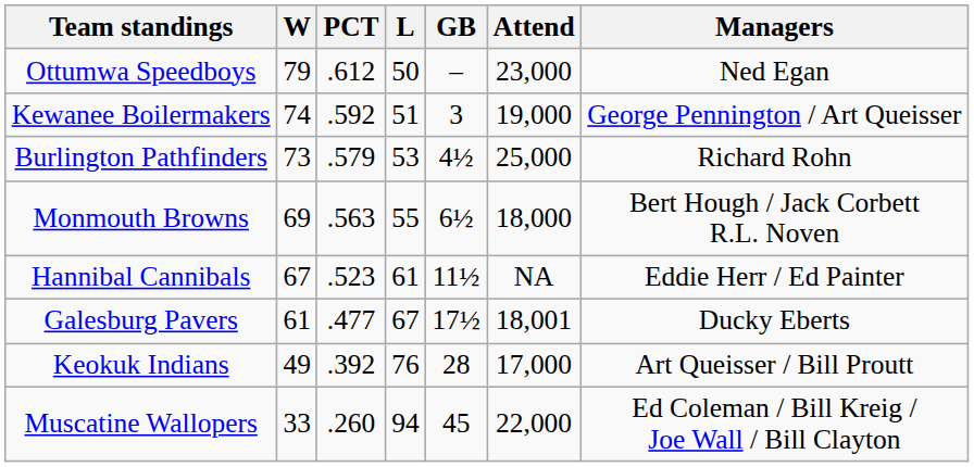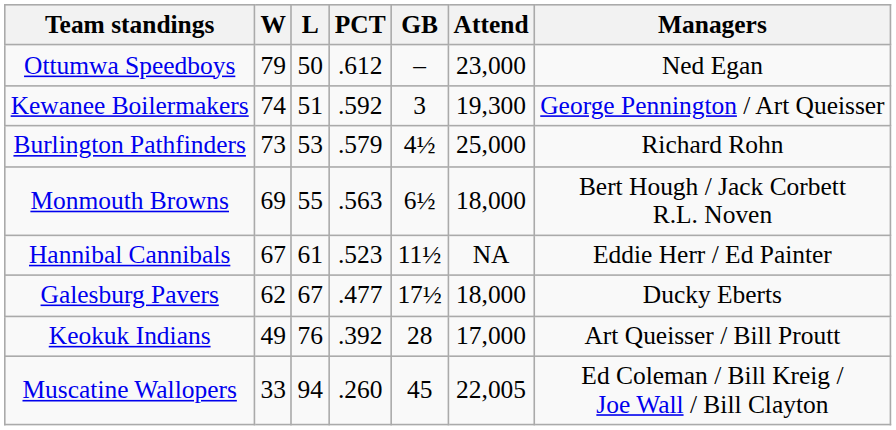 <table class="wikitable" style="text-align:center">
 <tr>
 <th>Team standings</th>
 <th>W</th>
+<th>L</th>
 <th>PCT</th>
-<th>L</th>
 <th>GB</th>
 <th>Attend</th>
 <th>Managers</th>
 </tr>
 <tr>
 <td><a href='#'>Ottumwa Speedboys</a></td>
 <td>79</td>
+<td>50</td>
 <td>.612</td>
-<td>50</td>
 <td>–</td>
 <td>23,000</td>
 <td>Ned Egan</td>
 </tr>
 <tr>
 <td><a href='#'>Kewanee Boilermakers</a></td>
 <td>74</td>
+<td>51</td>
 <td>.592</td>
-<td>51</td>
 <td>3</td>
-<td>19,000</td>
+<td>19,300</td>
 <td><a href='#'>George Pennington</a> / Art Queisser</td>
 </tr>
 <tr>
 <td><a href='#'>Burlington Pathfinders</a></td>
 <td>73</td>
+<td>53</td>
 <td>.579</td>
-<td>53</td>
 <td>4½</td>
 <td>25,000</td>
 <td>Richard Rohn</td>
 </tr>
 <tr>
 <td><a href='#'>Monmouth Browns</a></td>
 <td>69</td>
+<td>55</td>
 <td>.563</td>
-<td>55</td>
 <td>6½</td>
 <td>18,000</td>
 <td>Bert Hough / Jack Corbett <br> R.L. Noven</td>
 </tr>
 <tr>
 <td><a href='#'>Hannibal Cannibals</a></td>
 <td>67</td>
+<td>61</td>
 <td>.523</td>
-<td>61</td>
 <td>11½</td>
 <td>NA</td>
 <td>Eddie Herr / Ed Painter</td>
 </tr>
 <tr>
 <td><a href='#'>Galesburg Pavers</a></td>
-<td>61</td>
+<td>62</td>
+<td>67</td>
 <td>.477</td>
-<td>67</td>
 <td>17½</td>
-<td>18,001</td>
+<td>18,000</td>
 <td>Ducky Eberts</td>
 </tr>
 <tr>
 <td><a href='#'>Keokuk Indians</a></td>
 <td>49</td>
+<td>76</td>
 <td>.392</td>
-<td>76</td>
 <td>28</td>
 <td>17,000</td>
 <td>Art Queisser / Bill Proutt</td>
 </tr>
 <tr>
 <td><a href='#'>Muscatine Wallopers</a></td>
 <td>33</td>
+<td>94</td>
 <td>.260</td>
-<td>94</td>
 <td>45</td>
-<td>22,000</td>
+<td>22,005</td>
 <td>Ed Coleman / Bill Kreig /<br> <a href='#'>Joe Wall</a> / Bill Clayton</td>
 </tr>
 </table>
